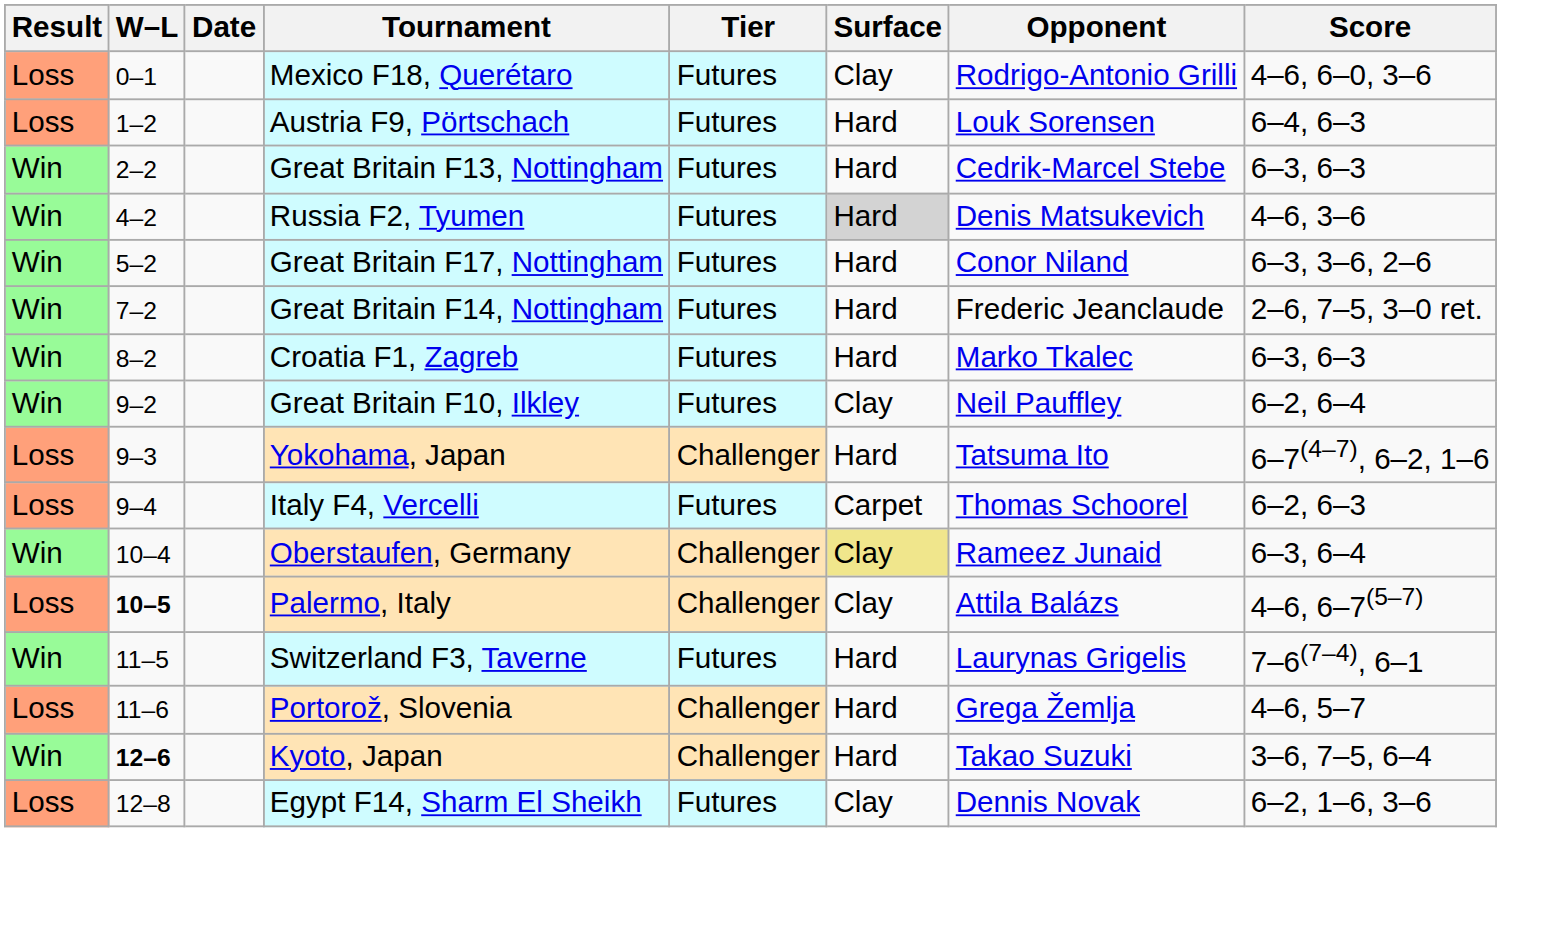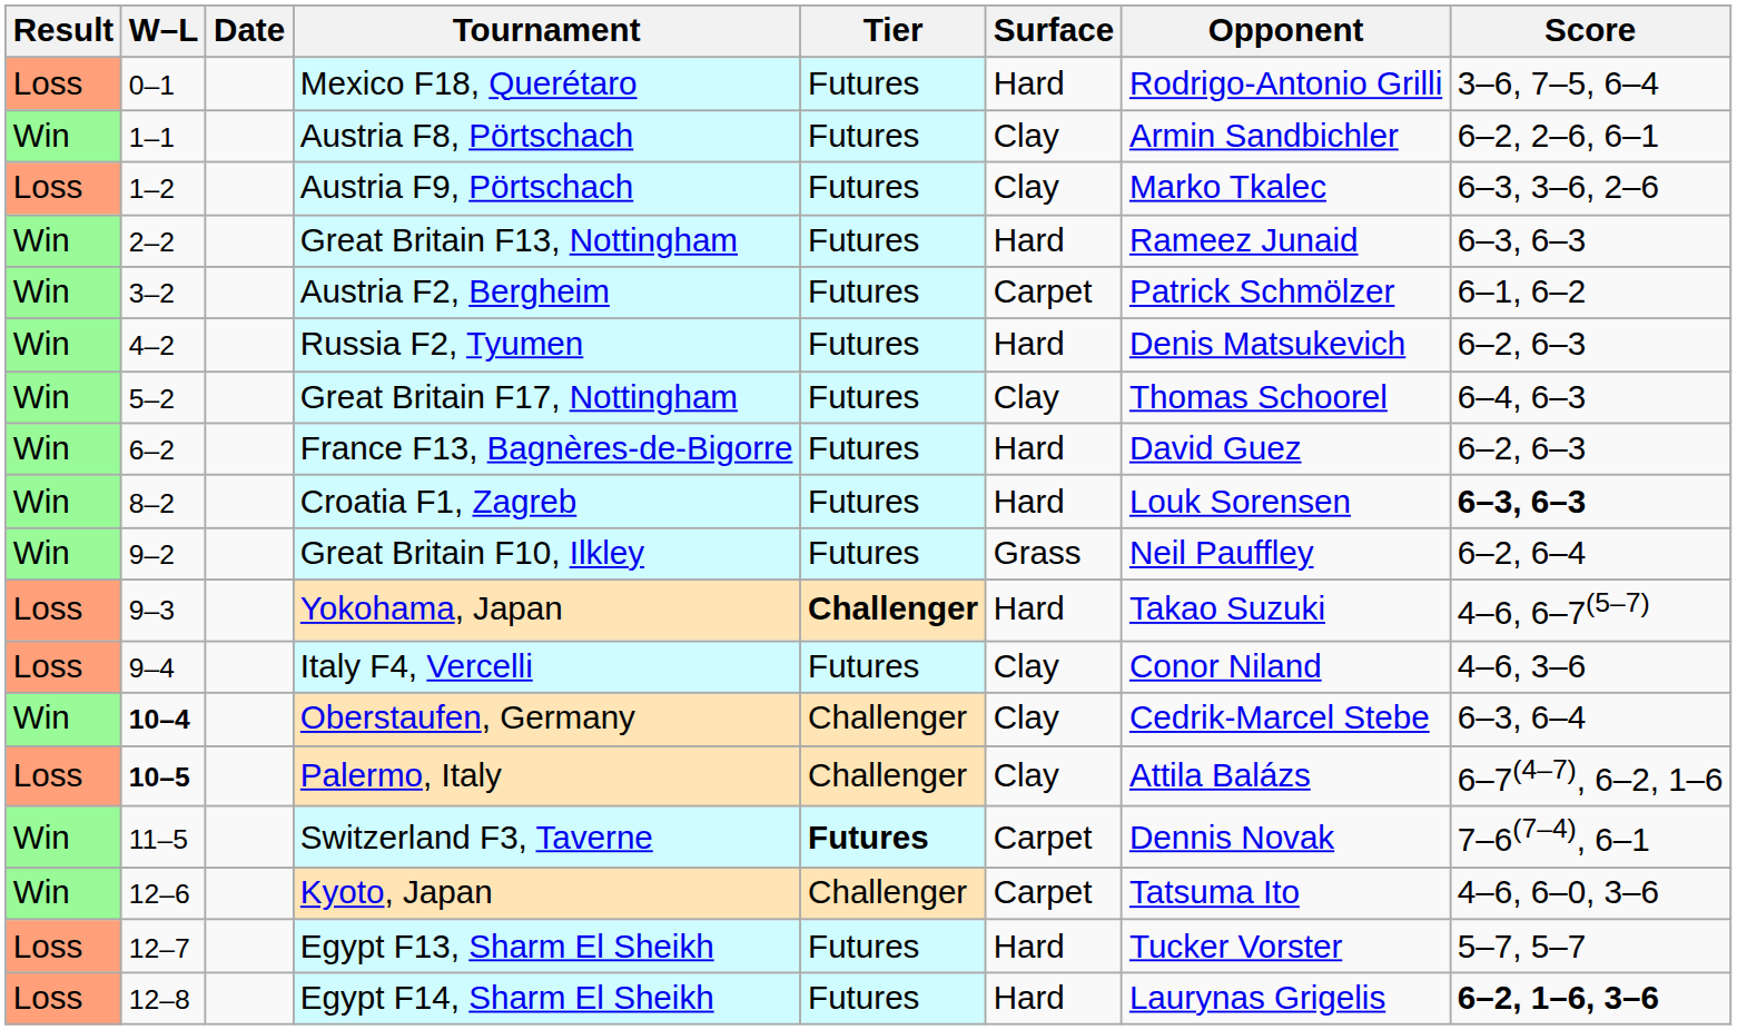 <table class="sortable wikitable">
 <tr>
 <th>Result</th>
 <th class="unsortable">W–L</th>
 <th>Date</th>
 <th>Tournament</th>
 <th>Tier</th>
 <th>Surface</th>
 <th>Opponent</th>
 <th class="unsortable">Score</th>
 </tr>
 <tr>
 <td bgcolor=FFA07A>Loss</td>
 <td><small>0–1</small></td>
 <td></td>
 <td style="background:#cffcff;">Mexico F18, <a href='#'>Querétaro</a></td>
 <td style="background:#cffcff;">Futures</td>
+<td>Hard</td>
+<td> <a href='#'>Rodrigo-Antonio Grilli</a></td>
+<td>3–6, 7–5, 6–4</td>
+</tr>
+<tr>
+<td bgcolor=98FB98>Win</td>
+<td><small>1–1</small></td>
+<td></td>
+<td style="background:#cffcff;">Austria F8, <a href='#'>Pörtschach</a></td>
+<td style="background:#cffcff;">Futures</td>
 <td>Clay</td>
-<td> <a href='#'>Rodrigo-Antonio Grilli</a></td>
-<td>4–6, 6–0, 3–6</td>
+<td> <a href='#'>Armin Sandbichler</a></td>
+<td>6–2, 2–6, 6–1</td>
 </tr>
 <tr>
 <td bgcolor=FFA07A>Loss</td>
 <td><small>1–2</small></td>
 <td></td>
 <td style="background:#cffcff;">Austria F9, <a href='#'>Pörtschach</a></td>
 <td style="background:#cffcff;">Futures</td>
-<td>Hard</td>
-<td> <a href='#'>Louk Sorensen</a></td>
-<td>6–4, 6–3</td>
+<td>Clay</td>
+<td> <a href='#'>Marko Tkalec</a></td>
+<td>6–3, 3–6, 2–6</td>
 </tr>
 <tr>
 <td bgcolor=98FB98>Win</td>
 <td><small>2–2</small></td>
 <td></td>
 <td style="background:#cffcff;">Great Britain F13, <a href='#'>Nottingham</a></td>
 <td style="background:#cffcff;">Futures</td>
 <td>Hard</td>
-<td> <a href='#'>Cedrik-Marcel Stebe</a></td>
+<td> <a href='#'>Rameez Junaid</a></td>
 <td>6–3, 6–3</td>
+</tr>
+<tr>
+<td bgcolor=98FB98>Win</td>
+<td><small>3–2</small></td>
+<td></td>
+<td style="background:#cffcff;">Austria F2, <a href='#'>Bergheim</a></td>
+<td style="background:#cffcff;">Futures</td>
+<td>Carpet</td>
+<td> <a href='#'>Patrick Schmölzer</a></td>
+<td>6–1, 6–2</td>
 </tr>
 <tr>
 <td bgcolor=98FB98>Win</td>
 <td><small>4–2</small></td>
 <td></td>
 <td style="background:#cffcff;">Russia F2, <a href='#'>Tyumen</a></td>
 <td style="background:#cffcff;">Futures</td>
-<td style="background: lightgrey;">Hard</td>
+<td>Hard</td>
 <td> <a href='#'>Denis Matsukevich</a></td>
-<td>4–6, 3–6</td>
+<td>6–2, 6–3</td>
 </tr>
 <tr>
 <td bgcolor=98FB98>Win</td>
 <td><small>5–2</small></td>
 <td></td>
 <td style="background:#cffcff;">Great Britain F17, <a href='#'>Nottingham</a></td>
 <td style="background:#cffcff;">Futures</td>
-<td>Hard</td>
-<td> <a href='#'>Conor Niland</a></td>
-<td>6–3, 3–6, 2–6</td>
+<td>Clay</td>
+<td> <a href='#'>Thomas Schoorel</a></td>
+<td>6–4, 6–3</td>
 </tr>
 <tr>
 <td bgcolor=98FB98>Win</td>
-<td><small>7–2</small></td>
+<td><small>6–2</small></td>
 <td></td>
-<td style="background:#cffcff;">Great Britain F14, <a href='#'>Nottingham</a></td>
+<td style="background:#cffcff;">France F13, <a href='#'>Bagnères-de-Bigorre</a></td>
 <td style="background:#cffcff;">Futures</td>
 <td>Hard</td>
-<td> Frederic Jeanclaude</td>
-<td>2–6, 7–5, 3–0 ret.</td>
+<td> <a href='#'>David Guez</a></td>
+<td>6–2, 6–3</td>
 </tr>
 <tr>
 <td bgcolor=98FB98>Win</td>
 <td><small>8–2</small></td>
 <td></td>
 <td style="background:#cffcff;">Croatia F1, <a href='#'>Zagreb</a></td>
 <td style="background:#cffcff;">Futures</td>
 <td>Hard</td>
-<td> <a href='#'>Marko Tkalec</a></td>
-<td>6–3, 6–3</td>
+<td> <a href='#'>Louk Sorensen</a></td>
+<td><strong>6–3, 6–3</strong></td>
 </tr>
 <tr>
 <td bgcolor=98FB98>Win</td>
 <td><small>9–2</small></td>
 <td></td>
 <td style="background:#cffcff;">Great Britain F10, <a href='#'>Ilkley</a></td>
 <td style="background:#cffcff;">Futures</td>
-<td>Clay</td>
+<td>Grass</td>
 <td> <a href='#'>Neil Pauffley</a></td>
 <td>6–2, 6–4</td>
 </tr>
 <tr>
 <td bgcolor=FFA07A>Loss</td>
 <td><small>9–3</small></td>
 <td></td>
 <td style="background:moccasin;"><a href='#'>Yokohama</a>, Japan</td>
-<td style="background:moccasin;">Challenger</td>
+<td style="background:moccasin;"><strong>Challenger</strong></td>
 <td>Hard</td>
-<td> <a href='#'>Tatsuma Ito</a></td>
-<td>6–7<sup>(4–7)</sup>, 6–2, 1–6</td>
+<td> <a href='#'>Takao Suzuki</a></td>
+<td>4–6, 6–7<sup>(5–7)</sup></td>
 </tr>
 <tr>
 <td bgcolor=FFA07A>Loss</td>
 <td><small>9–4</small></td>
 <td></td>
 <td style="background:#cffcff;">Italy F4, <a href='#'>Vercelli</a></td>
 <td style="background:#cffcff;">Futures</td>
-<td>Carpet</td>
-<td> <a href='#'>Thomas Schoorel</a></td>
-<td>6–2, 6–3</td>
+<td>Clay</td>
+<td> <a href='#'>Conor Niland</a></td>
+<td>4–6, 3–6</td>
 </tr>
 <tr>
 <td bgcolor=98FB98>Win</td>
-<td><small>10–4</small></td>
+<td><strong><small>10–4</small></strong></td>
 <td></td>
 <td style="background:moccasin;"><a href='#'>Oberstaufen</a>, Germany</td>
 <td style="background:moccasin;">Challenger</td>
-<td style="background: khaki;">Clay</td>
-<td> <a href='#'>Rameez Junaid</a></td>
+<td>Clay</td>
+<td> <a href='#'>Cedrik-Marcel Stebe</a></td>
 <td>6–3, 6–4</td>
 </tr>
 <tr>
 <td bgcolor=FFA07A>Loss</td>
 <td><strong><small>10–5</small></strong></td>
 <td></td>
 <td style="background:moccasin;"><a href='#'>Palermo</a>, Italy</td>
 <td style="background:moccasin;">Challenger</td>
 <td>Clay</td>
 <td> <a href='#'>Attila Balázs</a></td>
-<td>4–6, 6–7<sup>(5–7)</sup></td>
+<td>6–7<sup>(4–7)</sup>, 6–2, 1–6</td>
 </tr>
 <tr>
 <td bgcolor=98FB98>Win</td>
 <td><small>11–5</small></td>
 <td></td>
 <td style="background:#cffcff;">Switzerland F3, <a href='#'>Taverne</a></td>
-<td style="background:#cffcff;">Futures</td>
-<td>Hard</td>
-<td> <a href='#'>Laurynas Grigelis</a></td>
+<td style="background:#cffcff;"><strong>Futures</strong></td>
+<td>Carpet</td>
+<td> <a href='#'>Dennis Novak</a></td>
 <td>7–6<sup>(7–4)</sup>, 6–1</td>
 </tr>
 <tr>
-<td bgcolor=FFA07A>Loss</td>
-<td><small>11–6</small></td>
-<td></td>
-<td style="background:moccasin;"><a href='#'>Portorož</a>, Slovenia</td>
-<td style="background:moccasin;">Challenger</td>
-<td>Hard</td>
-<td> <a href='#'>Grega Žemlja</a></td>
-<td>4–6, 5–7</td>
-</tr>
-<tr>
 <td bgcolor=98FB98>Win</td>
-<td><strong><small>12–6</small></strong></td>
+<td><small>12–6</small></td>
 <td></td>
 <td style="background:moccasin;"><a href='#'>Kyoto</a>, Japan</td>
 <td style="background:moccasin;">Challenger</td>
+<td>Carpet</td>
+<td> <a href='#'>Tatsuma Ito</a></td>
+<td>4–6, 6–0, 3–6</td>
+</tr>
+<tr>
+<td bgcolor=FFA07A>Loss</td>
+<td><small>12–7</small></td>
+<td></td>
+<td style="background:#cffcff;">Egypt F13, <a href='#'>Sharm El Sheikh</a></td>
+<td style="background:#cffcff;">Futures</td>
 <td>Hard</td>
-<td> <a href='#'>Takao Suzuki</a></td>
-<td>3–6, 7–5, 6–4</td>
+<td> <a href='#'>Tucker Vorster</a></td>
+<td>5–7, 5–7</td>
 </tr>
 <tr>
 <td bgcolor=FFA07A>Loss</td>
 <td><small>12–8</small></td>
 <td></td>
 <td style="background:#cffcff;">Egypt F14, <a href='#'>Sharm El Sheikh</a></td>
 <td style="background:#cffcff;">Futures</td>
-<td>Clay</td>
-<td> <a href='#'>Dennis Novak</a></td>
-<td>6–2, 1–6, 3–6</td>
+<td>Hard</td>
+<td> <a href='#'>Laurynas Grigelis</a></td>
+<td><strong>6–2, 1–6, 3–6</strong></td>
 </tr>
 </table>
